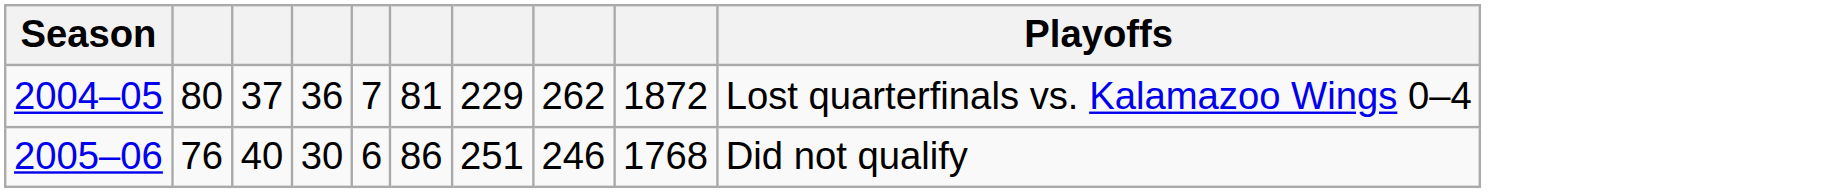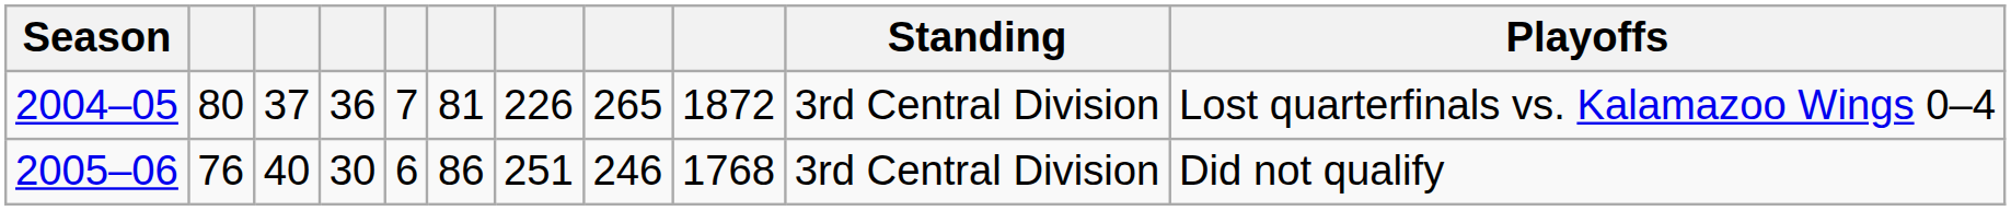 <table class="wikitable" style="text-align:center">
 <tr>
 <th>Season</th>
 <th></th>
 <th></th>
 <th></th>
 <th></th>
 <th></th>
 <th></th>
 <th></th>
 <th></th>
+<th>Standing</th>
 <th>Playoffs</th>
 </tr>
 <tr>
 <td><a href='#'>2004–05</a></td>
 <td>80</td>
 <td>37</td>
 <td>36</td>
 <td>7</td>
 <td>81</td>
-<td>229</td>
-<td>262</td>
+<td>226</td>
+<td>265</td>
 <td>1872</td>
+<td>3rd Central Division</td>
 <td align=left>Lost quarterfinals vs. <a href='#'>Kalamazoo Wings</a> 0–4</td>
 </tr>
 <tr>
 <td><a href='#'>2005–06</a></td>
 <td>76</td>
 <td>40</td>
 <td>30</td>
 <td>6</td>
 <td>86</td>
 <td>251</td>
 <td>246</td>
 <td>1768</td>
+<td>3rd Central Division</td>
 <td align=left>Did not qualify</td>
 </tr>
 </table>
